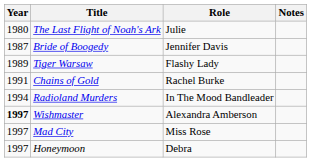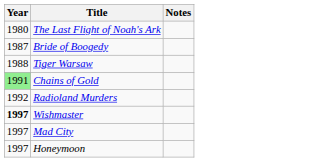 <table class="wikitable sortable">
 <tr>
 <th>Year</th>
 <th>Title</th>
-<th>Role</th>
 <th class="unsortable">Notes</th>
 </tr>
 <tr>
 <td>1980</td>
 <td><em><a href='#'>The Last Flight of Noah's Ark</a></em></td>
-<td>Julie</td>
 <td></td>
 </tr>
 <tr>
 <td>1987</td>
 <td><em><a href='#'>Bride of Boogedy</a></em></td>
-<td>Jennifer Davis</td>
 <td></td>
 </tr>
 <tr>
-<td>1989</td>
+<td>1988</td>
 <td><em><a href='#'>Tiger Warsaw</a></em></td>
-<td>Flashy Lady</td>
 <td></td>
 </tr>
 <tr>
-<td>1991</td>
+<td style="background: lightgreen;">1991</td>
 <td><em><a href='#'>Chains of Gold</a></em></td>
-<td>Rachel Burke</td>
 <td></td>
 </tr>
 <tr>
-<td>1994</td>
+<td>1992</td>
 <td><em><a href='#'>Radioland Murders</a></em></td>
-<td>In The Mood Bandleader</td>
 <td></td>
 </tr>
 <tr>
 <td><strong>1997</strong></td>
 <td><em><a href='#'>Wishmaster</a></em></td>
-<td>Alexandra Amberson</td>
 <td></td>
 </tr>
 <tr>
 <td>1997</td>
 <td><em><a href='#'>Mad City</a></em></td>
-<td>Miss Rose</td>
 <td></td>
 </tr>
 <tr>
 <td>1997</td>
 <td><em>Honeymoon</em></td>
-<td>Debra</td>
 <td></td>
 </tr>
 </table>
